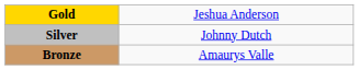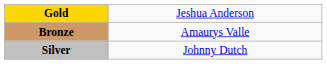 <table class="wikitable" style="text-align:center; " width="35%">
 <tr>
 <td bgcolor="gold"><strong>Gold</strong></td>
 <td><a href='#'>Jeshua Anderson</a><br>  <small><em></em></small></td>
 </tr>
 <tr>
+<td bgcolor="CC9966"><strong>Bronze</strong></td>
+<td><a href='#'>Amaurys Valle</a><br>  <small><em></em></small></td>
+</tr>
+<tr>
 <td bgcolor="silver"><strong>Silver</strong></td>
 <td><a href='#'>Johnny Dutch</a><br>  <small><em></em></small></td>
 </tr>
-<tr>
-<td bgcolor="CC9966"><strong>Bronze</strong></td>
-<td><a href='#'>Amaurys Valle</a><br>  <small><em></em></small></td>
-</tr>
 </table>
